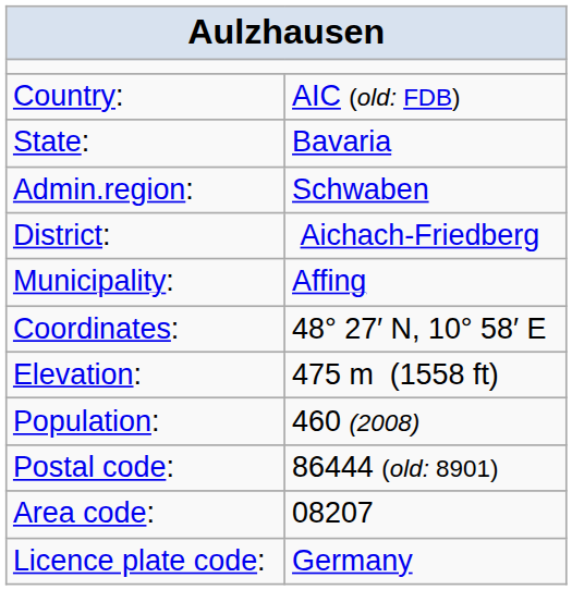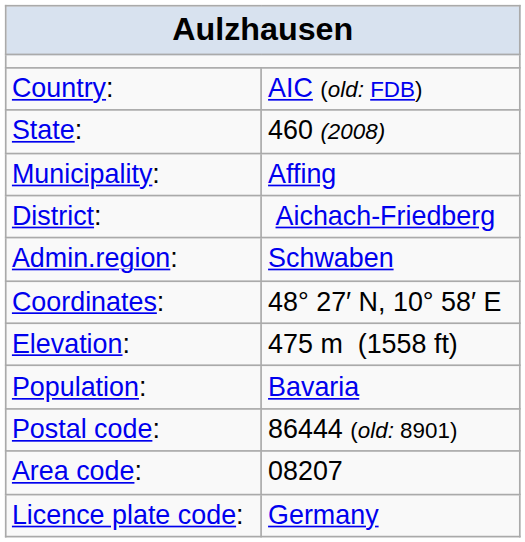 <table class="wikitable" style="float: right; width: 307px; margin-left: 1em;" summary="Infobox">
 <tr>
 <th colspan="2" style="background: #D8E2EF;"><big>Aulzhausen</big></th>
 </tr>
 <tr class="backgroundcolor22" align="center">
 <td align="center" colspan="2"></td>
 </tr>
 <tr class="backgroundcolor22">
 <td><a href='#'>Country</a>:</td>
 <td><a href='#'>AIC</a> <small>(<em>old:</em> <a href='#'>FDB</a>)</small></td>
 </tr>
 <tr class="backgroundcolor22">
 <td><a href='#'>State</a>:</td>
-<td> <a href='#'>Bavaria</a></td>
+<td>460 <small><em>(2008)</em></small></td>
 </tr>
 <tr class="backgroundcolor22">
-<td><a href='#'>Admin.region</a>:</td>
-<td> <a href='#'>Schwaben</a></td>
+<td><a href='#'>Municipality</a>:</td>
+<td> <a href='#'>Affing</a></td>
 </tr>
 <tr class="backgroundcolor22">
 <td><a href='#'>District</a>:</td>
 <td> <a href='#'>Aichach-Friedberg</a></td>
 </tr>
 <tr class="backgroundcolor22">
-<td><a href='#'>Municipality</a>:</td>
-<td> <a href='#'>Affing</a></td>
+<td><a href='#'>Admin.region</a>:</td>
+<td> <a href='#'>Schwaben</a></td>
 </tr>
 <tr class="backgroundcolor22">
 <td><a href='#'>Coordinates</a>:</td>
 <td>48° 27′ N, 10° 58′ E</td>
 </tr>
 <tr class="backgroundcolor22">
 <td><a href='#'>Elevation</a>:</td>
 <td>475 m  (1558 ft)</td>
 </tr>
 <tr class="backgroundcolor22">
 <td><a href='#'>Population</a>:</td>
-<td>460 <small><em>(2008)</em></small></td>
+<td> <a href='#'>Bavaria</a></td>
 </tr>
 <tr class="backgroundcolor22">
 <td><a href='#'>Postal code</a>:</td>
 <td>86444 <small>(<em>old:</em> 8901)</small></td>
 </tr>
 <tr class="backgroundcolor22">
 <td><a href='#'>Area code</a>:</td>
 <td>08207</td>
 </tr>
 <tr class="backgroundcolor22">
 <td><a href='#'>Licence plate code</a>:</td>
 <td> <a href='#'>Germany</a></td>
 </tr>
 </table>
